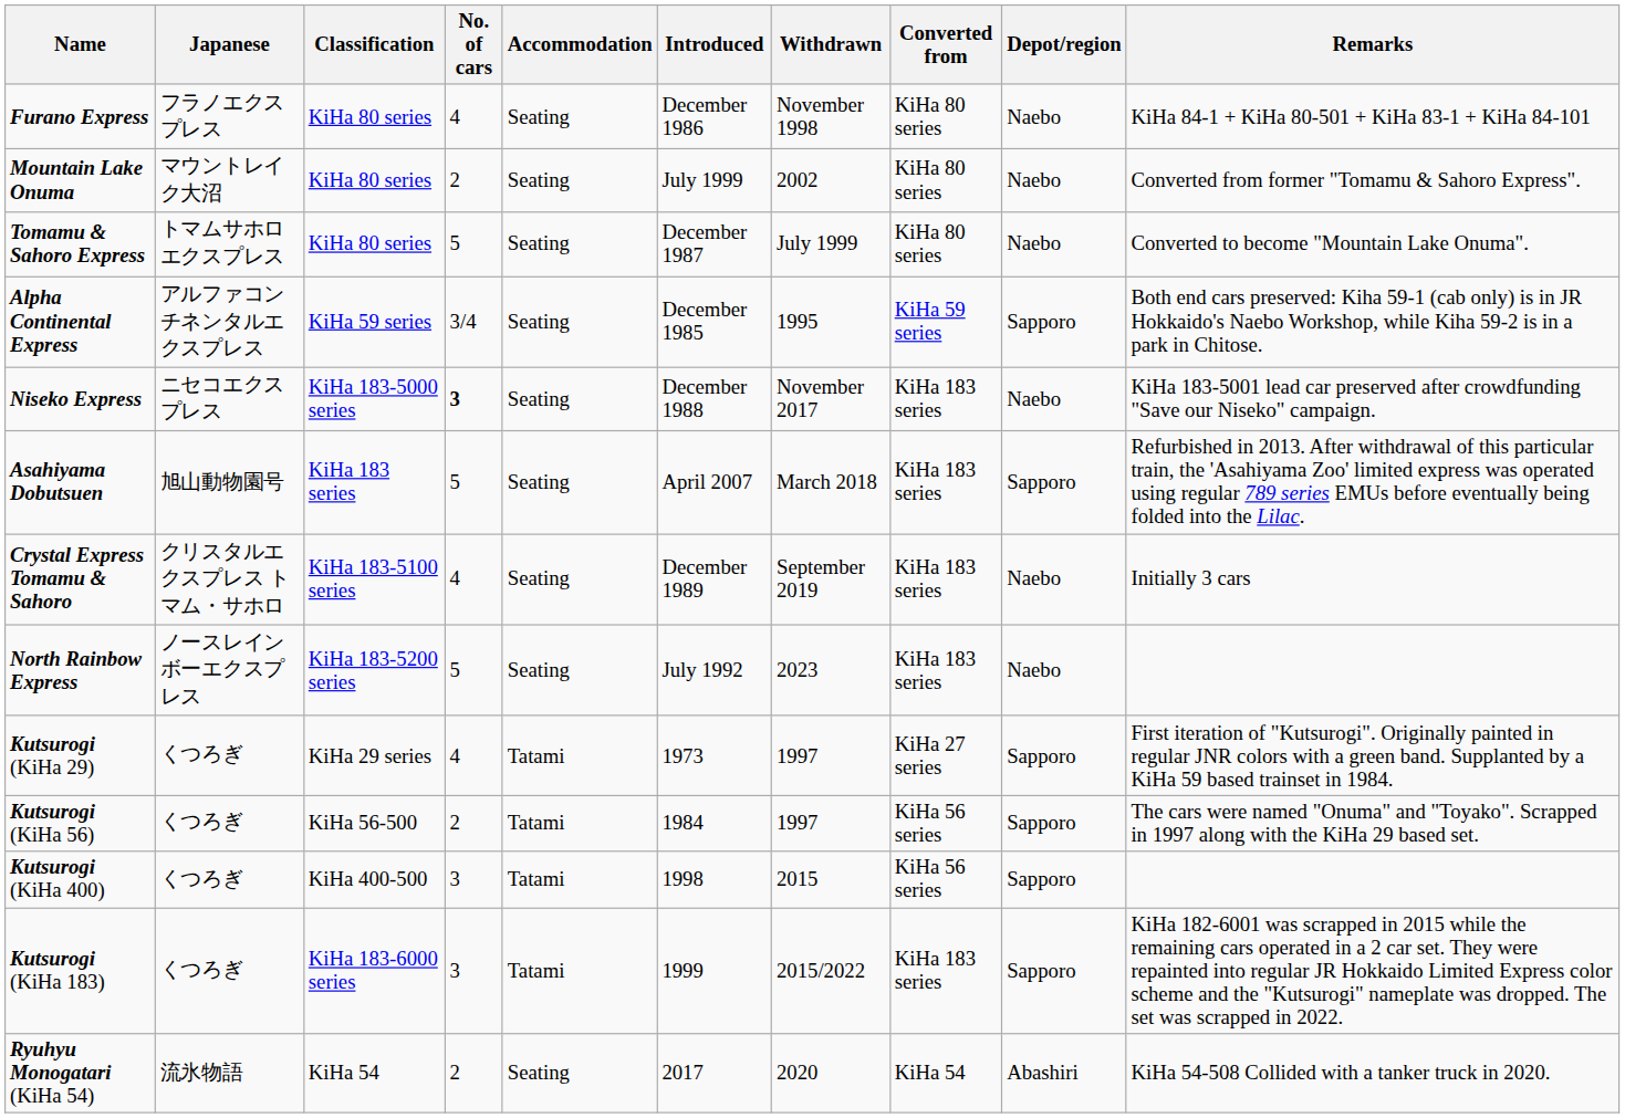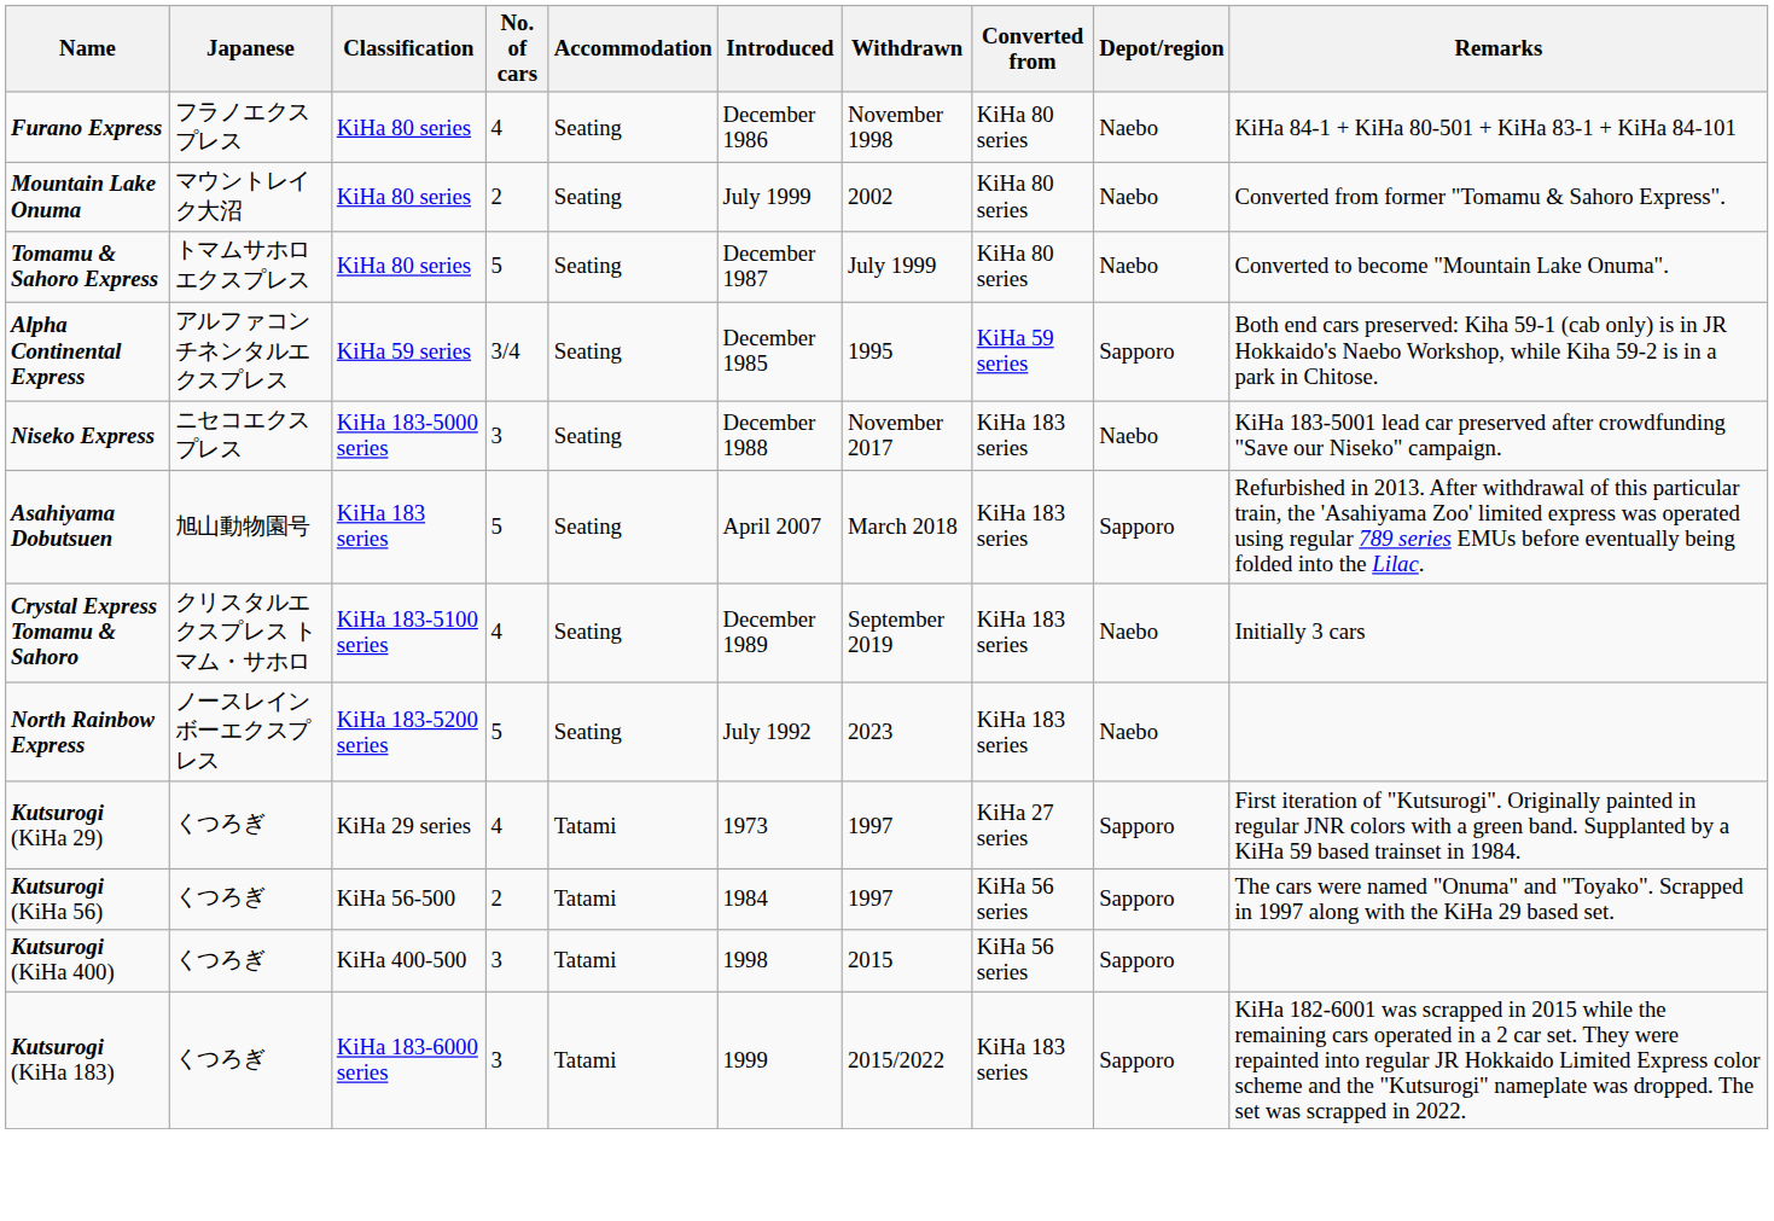 <table class="wikitable">
 <tr>
 <th>Name</th>
 <th>Japanese</th>
 <th>Classification</th>
 <th>No. of cars</th>
 <th>Accommodation</th>
 <th>Introduced</th>
 <th>Withdrawn</th>
 <th>Converted from</th>
 <th>Depot/region</th>
 <th>Remarks</th>
 </tr>
 <tr>
 <td><strong><em>Furano Express</em></strong></td>
 <td>フラノエクスプレス</td>
 <td><a href='#'>KiHa 80 series</a></td>
 <td>4</td>
 <td>Seating</td>
 <td>December 1986</td>
 <td>November 1998</td>
 <td>KiHa 80 series</td>
 <td>Naebo</td>
 <td>KiHa 84-1 + KiHa 80-501 + KiHa 83-1 + KiHa 84-101</td>
 </tr>
 <tr>
 <td><strong><em>Mountain Lake Onuma</em></strong></td>
 <td>マウントレイク大沼</td>
 <td><a href='#'>KiHa 80 series</a></td>
 <td>2</td>
 <td>Seating</td>
 <td>July 1999</td>
 <td>2002</td>
 <td>KiHa 80 series</td>
 <td>Naebo</td>
 <td>Converted from former "Tomamu & Sahoro Express".</td>
 </tr>
 <tr>
 <td><strong><em>Tomamu & Sahoro Express</em></strong></td>
 <td>トマムサホロエクスプレス</td>
 <td><a href='#'>KiHa 80 series</a></td>
 <td>5</td>
 <td>Seating</td>
 <td>December 1987</td>
 <td>July 1999</td>
 <td>KiHa 80 series</td>
 <td>Naebo</td>
 <td>Converted to become "Mountain Lake Onuma".</td>
 </tr>
 <tr>
 <td><strong><em>Alpha Continental Express</em></strong></td>
 <td>アルファコンチネンタルエクスプレス</td>
 <td><a href='#'>KiHa 59 series</a></td>
 <td>3/4</td>
 <td>Seating</td>
 <td>December 1985</td>
 <td>1995</td>
 <td><a href='#'>KiHa 59 series</a></td>
 <td>Sapporo</td>
 <td>Both end cars preserved: Kiha 59-1 (cab only) is in JR Hokkaido's Naebo Workshop, while Kiha 59-2 is in a park in Chitose.</td>
 </tr>
 <tr>
 <td><strong><em>Niseko Express</em></strong></td>
 <td>ニセコエクスプレス</td>
 <td><a href='#'>KiHa 183-5000 series</a></td>
-<td><strong>3</strong></td>
+<td>3</td>
 <td>Seating</td>
 <td>December 1988</td>
 <td>November 2017</td>
 <td>KiHa 183 series</td>
 <td>Naebo</td>
 <td>KiHa 183-5001 lead car preserved after crowdfunding "Save our Niseko" campaign.</td>
 </tr>
 <tr>
 <td><strong><em>Asahiyama Dobutsuen</em></strong></td>
 <td>旭山動物園号</td>
 <td><a href='#'>KiHa 183 series</a></td>
 <td>5</td>
 <td>Seating</td>
 <td>April 2007</td>
 <td>March 2018</td>
 <td>KiHa 183 series</td>
 <td>Sapporo</td>
 <td>Refurbished in 2013. After withdrawal of this particular train, the 'Asahiyama Zoo' limited express was operated using regular <em><a href='#'>789 series</a></em> EMUs before eventually being folded into the <em><a href='#'>Lilac</a></em>.</td>
 </tr>
 <tr>
 <td><strong><em>Crystal Express Tomamu & Sahoro</em></strong></td>
 <td>クリスタルエクスプレス トマム・サホロ</td>
 <td><a href='#'>KiHa 183-5100 series</a></td>
 <td>4</td>
 <td>Seating</td>
 <td>December 1989</td>
 <td>September 2019</td>
 <td>KiHa 183 series</td>
 <td>Naebo</td>
 <td>Initially 3 cars</td>
 </tr>
 <tr>
 <td><strong><em>North Rainbow Express</em></strong></td>
 <td>ノースレインボーエクスプレス</td>
 <td><a href='#'>KiHa 183-5200 series</a></td>
 <td>5</td>
 <td>Seating</td>
 <td>July 1992</td>
 <td>2023</td>
 <td>KiHa 183 series</td>
 <td>Naebo</td>
 <td></td>
 </tr>
 <tr>
 <td><strong><em>Kutsurogi</em></strong> (KiHa 29)</td>
 <td>くつろぎ</td>
 <td>KiHa 29 series</td>
 <td>4</td>
 <td>Tatami</td>
 <td>1973</td>
 <td>1997</td>
 <td>KiHa 27 series</td>
 <td>Sapporo</td>
 <td>First iteration of "Kutsurogi". Originally painted in regular JNR colors with a green band. Supplanted by a KiHa 59 based trainset in 1984.</td>
 </tr>
 <tr>
 <td><strong><em>Kutsurogi</em></strong> (KiHa 56)</td>
 <td>くつろぎ</td>
 <td>KiHa 56-500</td>
 <td>2</td>
 <td>Tatami</td>
 <td>1984</td>
 <td>1997</td>
 <td>KiHa 56 series</td>
 <td>Sapporo</td>
 <td>The cars were named "Onuma" and "Toyako". Scrapped in 1997 along with the KiHa 29 based set.</td>
 </tr>
 <tr>
 <td><strong><em>Kutsurogi</em></strong> (KiHa 400)</td>
 <td>くつろぎ</td>
 <td>KiHa 400-500</td>
 <td>3</td>
 <td>Tatami</td>
 <td>1998</td>
 <td>2015</td>
 <td>KiHa 56 series</td>
 <td>Sapporo</td>
 <td></td>
 </tr>
 <tr>
 <td><strong><em>Kutsurogi</em></strong> (KiHa 183)</td>
 <td>くつろぎ</td>
 <td><a href='#'>KiHa 183-6000 series</a></td>
 <td>3</td>
 <td>Tatami</td>
 <td>1999</td>
 <td>2015/2022</td>
 <td>KiHa 183 series</td>
 <td>Sapporo</td>
 <td>KiHa 182-6001 was scrapped in 2015 while the remaining cars operated in a 2 car set. They were repainted into regular JR Hokkaido Limited Express color scheme and the "Kutsurogi" nameplate was dropped. The set was scrapped in 2022.</td>
 </tr>
-<tr>
-<td><strong><em>Ryuhyu Monogatari</em></strong> (KiHa 54)</td>
-<td>流氷物語</td>
-<td>KiHa 54</td>
-<td>2</td>
-<td>Seating</td>
-<td>2017</td>
-<td>2020</td>
-<td>KiHa 54</td>
-<td>Abashiri</td>
-<td>KiHa 54-508 Collided with a tanker truck in 2020.</td>
-</tr>
 </table>
